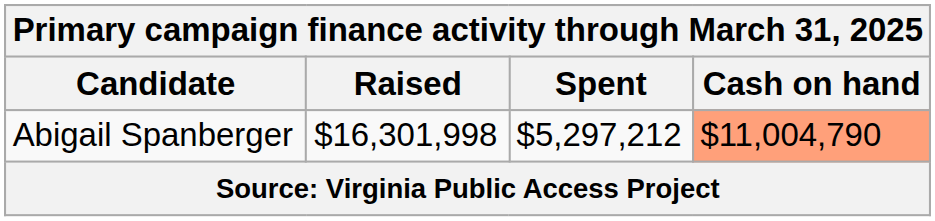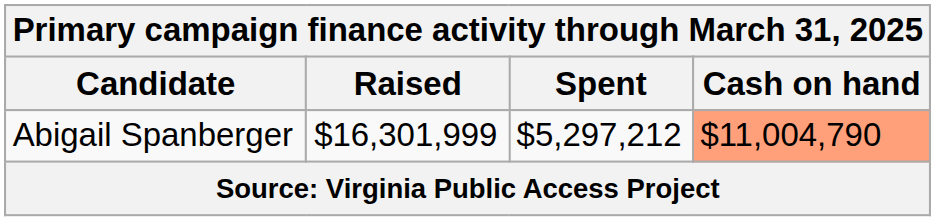 <table class="wikitable sortable">
 <tr>
 <th colspan=4>Primary campaign finance activity through March 31, 2025</th>
 </tr>
 <tr style="text-align:center;">
 <th>Candidate</th>
 <th>Raised</th>
 <th>Spent</th>
 <th>Cash on hand</th>
 </tr>
 <tr>
 <td>Abigail Spanberger</td>
-<td>$16,301,998</td>
+<td>$16,301,999</td>
 <td>$5,297,212</td>
 <td style="background: lightsalmon;">$11,004,790</td>
 </tr>
 <tr>
 <th colspan="4"><small>Source: Virginia Public Access Project </small></th>
 </tr>
 </table>
